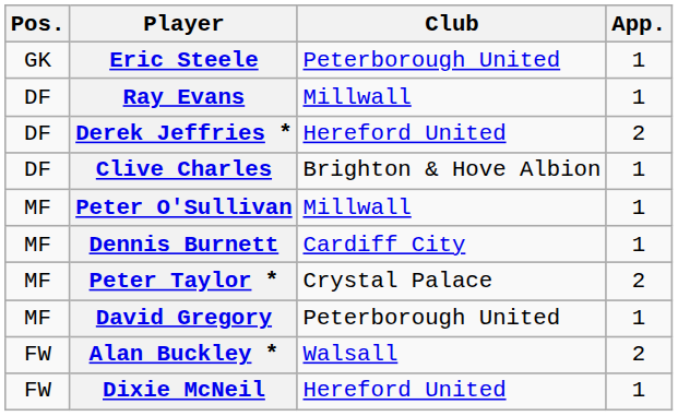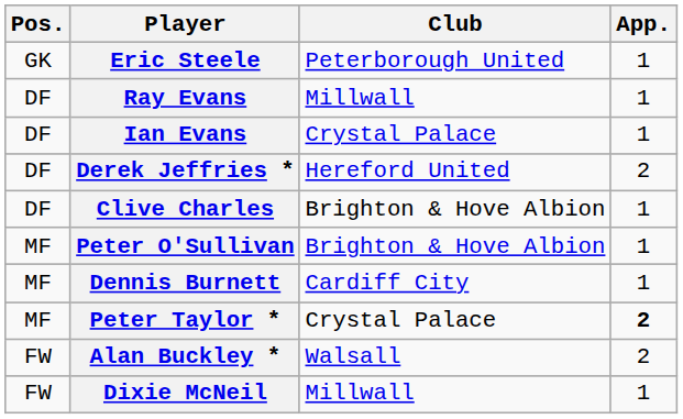 <table class="wikitable plainrowheaders" style="text-align: left">
 <tr>
 <th scope=col>Pos.</th>
 <th scope=col>Player</th>
 <th scope=col>Club</th>
 <th scope=col>App.</th>
 </tr>
 <tr>
 <td style=text-align:center>GK</td>
 <th scope=row><a href='#'>Eric Steele</a></th>
 <td><a href='#'>Peterborough United</a></td>
 <td style=text-align:center>1</td>
 </tr>
 <tr>
 <td style=text-align:center>DF</td>
 <th scope=row><a href='#'>Ray Evans</a></th>
 <td><a href='#'>Millwall</a></td>
 <td style=text-align:center>1</td>
 </tr>
 <tr>
 <td style=text-align:center>DF</td>
+<th scope=row><a href='#'>Ian Evans</a></th>
+<td><a href='#'>Crystal Palace</a></td>
+<td style=text-align:center>1</td>
+</tr>
+<tr>
+<td style=text-align:center>DF</td>
 <th scope=row><a href='#'>Derek Jeffries</a> *</th>
 <td><a href='#'>Hereford United</a></td>
 <td style=text-align:center>2</td>
 </tr>
 <tr>
 <td style=text-align:center>DF</td>
 <th scope=row><a href='#'>Clive Charles</a></th>
 <td>Brighton & Hove Albion</td>
 <td style=text-align:center>1</td>
 </tr>
 <tr>
 <td style=text-align:center>MF</td>
 <th scope=row><a href='#'>Peter O'Sullivan</a></th>
-<td><a href='#'>Millwall</a></td>
+<td><a href='#'>Brighton & Hove Albion</a></td>
 <td style=text-align:center>1</td>
 </tr>
 <tr>
 <td style=text-align:center>MF</td>
 <th scope=row><a href='#'>Dennis Burnett</a></th>
 <td><a href='#'>Cardiff City</a></td>
 <td style=text-align:center>1</td>
 </tr>
 <tr>
 <td style=text-align:center>MF</td>
 <th scope=row><a href='#'>Peter Taylor</a> *</th>
 <td>Crystal Palace</td>
-<td style=text-align:center>2</td>
-</tr>
-<tr>
-<td style=text-align:center>MF</td>
-<th scope=row><a href='#'>David Gregory</a></th>
-<td>Peterborough United</td>
-<td style=text-align:center>1</td>
+<td style=text-align:center><strong>2</strong></td>
 </tr>
 <tr>
 <td style=text-align:center>FW</td>
 <th scope=row><a href='#'>Alan Buckley</a> *</th>
 <td><a href='#'>Walsall</a></td>
 <td style=text-align:center>2</td>
 </tr>
 <tr>
 <td style=text-align:center>FW</td>
 <th scope=row><a href='#'>Dixie McNeil</a></th>
-<td><a href='#'>Hereford United</a></td>
+<td><a href='#'>Millwall</a></td>
 <td style=text-align:center>1</td>
 </tr>
 </table>
